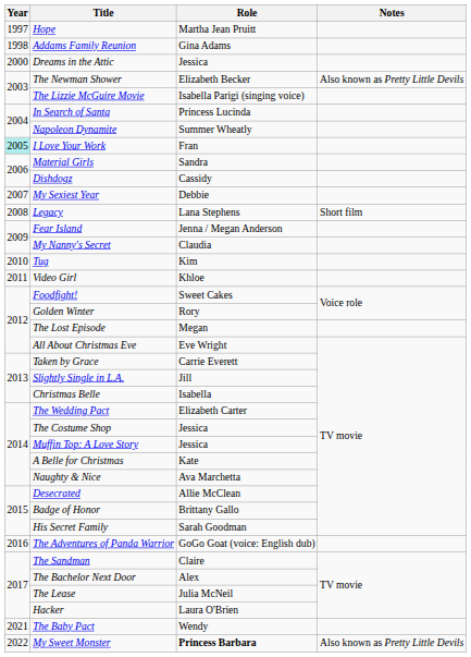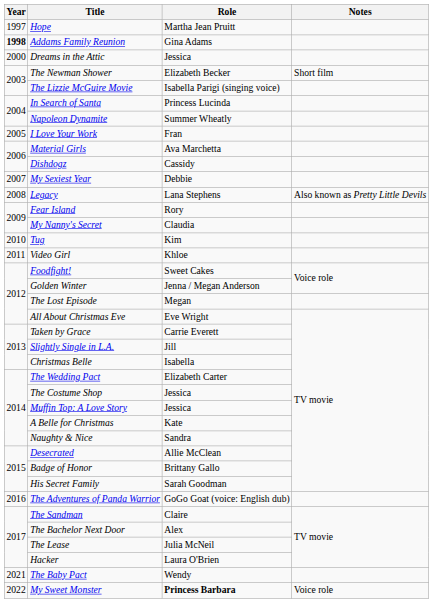 <table class="wikitable sortable">
 <tr>
 <th>Year</th>
 <th>Title</th>
 <th>Role</th>
 <th class="unsortable">Notes</th>
 </tr>
 <tr>
 <td>1997</td>
 <td><em><a href='#'>Hope</a></em></td>
 <td>Martha Jean Pruitt</td>
 <td></td>
 </tr>
 <tr>
-<td>1998</td>
+<td><strong>1998</strong></td>
 <td><em><a href='#'>Addams Family Reunion</a></em></td>
 <td>Gina Adams</td>
 <td></td>
 </tr>
 <tr>
 <td>2000</td>
 <td><em>Dreams in the Attic</em></td>
 <td>Jessica</td>
 <td></td>
 </tr>
 <tr>
 <td rowspan=2>2003</td>
 <td><em>The Newman Shower</em></td>
 <td>Elizabeth Becker</td>
-<td>Also known as <em>Pretty Little Devils</em></td>
+<td>Short film</td>
 </tr>
 <tr>
 <td><em><a href='#'>The Lizzie McGuire Movie</a></em></td>
 <td>Isabella Parigi (singing voice)</td>
 <td></td>
 </tr>
 <tr>
 <td rowspan=2>2004</td>
 <td><em><a href='#'>In Search of Santa</a></em></td>
 <td>Princess Lucinda</td>
 <td></td>
 </tr>
 <tr>
 <td><em><a href='#'>Napoleon Dynamite</a></em></td>
 <td>Summer Wheatly</td>
 <td></td>
 </tr>
 <tr>
-<td style="background: paleturquoise;">2005</td>
+<td>2005</td>
 <td><em><a href='#'>I Love Your Work</a></em></td>
 <td>Fran</td>
 <td></td>
 </tr>
 <tr>
 <td rowspan=2>2006</td>
 <td><em><a href='#'>Material Girls</a></em></td>
-<td>Sandra</td>
+<td>Ava Marchetta</td>
 <td></td>
 </tr>
 <tr>
 <td><em><a href='#'>Dishdogz</a></em></td>
 <td>Cassidy</td>
 <td></td>
 </tr>
 <tr>
 <td>2007</td>
 <td><em><a href='#'>My Sexiest Year</a></em></td>
 <td>Debbie</td>
 <td></td>
 </tr>
 <tr>
 <td>2008</td>
 <td><em><a href='#'>Legacy</a></em></td>
 <td>Lana Stephens</td>
-<td>Short film</td>
+<td>Also known as <em>Pretty Little Devils</em></td>
 </tr>
 <tr>
 <td rowspan=2>2009</td>
 <td><em><a href='#'>Fear Island</a></em></td>
-<td>Jenna / Megan Anderson</td>
+<td>Rory</td>
 <td></td>
 </tr>
 <tr>
 <td><em><a href='#'>My Nanny's Secret</a></em></td>
 <td>Claudia</td>
 <td></td>
 </tr>
 <tr>
 <td>2010</td>
 <td><em><a href='#'>Tug</a></em></td>
 <td>Kim</td>
 <td></td>
 </tr>
 <tr>
 <td>2011</td>
 <td><em>Video Girl</em></td>
 <td>Khloe</td>
 <td></td>
 </tr>
 <tr>
 <td rowspan=4>2012</td>
 <td><em><a href='#'>Foodfight!</a></em></td>
 <td>Sweet Cakes</td>
 <td rowspan=2>Voice role</td>
 </tr>
 <tr>
 <td><em>Golden Winter</em></td>
-<td>Rory</td>
+<td>Jenna / Megan Anderson</td>
 </tr>
 <tr>
 <td><em>The Lost Episode</em></td>
 <td>Megan</td>
 <td></td>
 </tr>
 <tr>
 <td><em>All About Christmas Eve</em></td>
 <td>Eve Wright</td>
 <td rowspan=12>TV movie</td>
 </tr>
 <tr>
 <td rowspan=3>2013</td>
 <td><em>Taken by Grace</em></td>
 <td>Carrie Everett</td>
 </tr>
 <tr>
 <td><em><a href='#'>Slightly Single in L.A.</a></em></td>
 <td>Jill</td>
 </tr>
 <tr>
 <td><em>Christmas Belle</em></td>
 <td>Isabella</td>
 </tr>
 <tr>
 <td rowspan=5>2014</td>
 <td><em><a href='#'>The Wedding Pact</a></em></td>
 <td>Elizabeth Carter</td>
 </tr>
 <tr>
 <td><em>The Costume Shop</em></td>
 <td>Jessica</td>
 </tr>
 <tr>
 <td><em><a href='#'>Muffin Top: A Love Story</a></em></td>
 <td>Jessica</td>
 </tr>
 <tr>
 <td><em>A Belle for Christmas</em></td>
 <td>Kate</td>
 </tr>
 <tr>
 <td><em>Naughty & Nice</em></td>
-<td>Ava Marchetta</td>
+<td>Sandra</td>
 </tr>
 <tr>
 <td rowspan=3>2015</td>
 <td><em><a href='#'>Desecrated</a></em></td>
 <td>Allie McClean</td>
 </tr>
 <tr>
 <td><em>Badge of Honor</em></td>
 <td>Brittany Gallo</td>
 </tr>
 <tr>
 <td><em>His Secret Family</em></td>
 <td>Sarah Goodman</td>
 </tr>
 <tr>
 <td>2016</td>
 <td><em><a href='#'>The Adventures of Panda Warrior</a></em></td>
 <td>GoGo Goat (voice: English dub)</td>
 <td></td>
 </tr>
 <tr>
 <td rowspan=4>2017</td>
 <td><em><a href='#'>The Sandman</a></em></td>
 <td>Claire</td>
 <td rowspan=4>TV movie</td>
 </tr>
 <tr>
 <td><em>The Bachelor Next Door</em></td>
 <td>Alex</td>
 </tr>
 <tr>
 <td><em>The Lease</em></td>
 <td>Julia McNeil</td>
 </tr>
 <tr>
 <td><em>Hacker</em></td>
 <td>Laura O'Brien</td>
 </tr>
 <tr>
 <td>2021</td>
 <td><em><a href='#'>The Baby Pact</a></em></td>
 <td>Wendy</td>
 <td></td>
 </tr>
 <tr>
 <td>2022</td>
 <td><em><a href='#'>My Sweet Monster</a></em></td>
 <td><strong>Princess Barbara</strong></td>
-<td>Also known as <em>Pretty Little Devils</em></td>
+<td>Voice role</td>
 </tr>
 </table>
